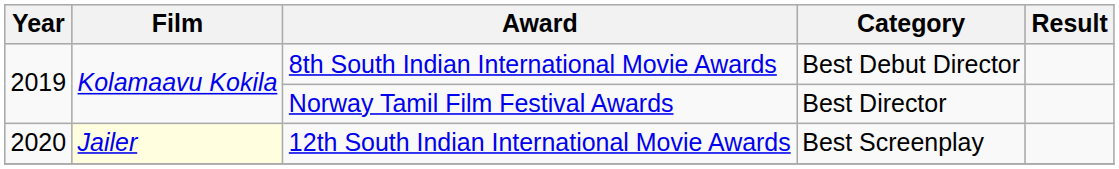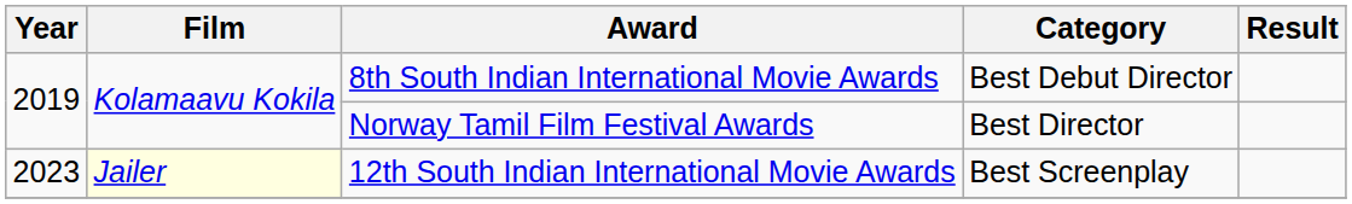 <table class="wikitable">
 <tr>
 <th>Year</th>
 <th>Film</th>
 <th>Award</th>
 <th>Category</th>
 <th>Result</th>
 </tr>
 <tr>
 <td rowspan="2">2019</td>
 <td rowspan="2"><em><a href='#'>Kolamaavu Kokila</a></em></td>
 <td><a href='#'>8th South Indian International Movie Awards</a></td>
 <td>Best Debut Director</td>
 <td></td>
 </tr>
 <tr>
 <td><a href='#'>Norway Tamil Film Festival Awards</a></td>
 <td>Best Director</td>
 <td></td>
 </tr>
 <tr>
-<td>2020</td>
+<td>2023</td>
 <td style="background: lightyellow;"><em><a href='#'>Jailer</a></em></td>
 <td><a href='#'>12th South Indian International Movie Awards</a></td>
 <td>Best Screenplay</td>
 <td></td>
 </tr>
 <tr>
 </tr>
 </table>
